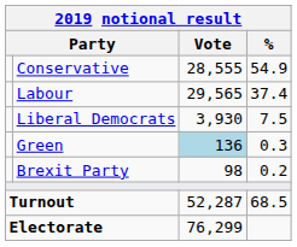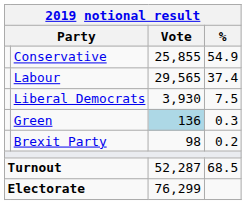 <table class="wikitable">
 <tr>
 <th colspan="4"><a href='#'>2019</a> <a href='#'>notional result</a></th>
 </tr>
 <tr>
 <th bgcolor="#DDDDFF" width="130px" colspan="2">Party</th>
 <th bgcolor="#DDDDFF" width="50px">Vote</th>
 <th bgcolor="#DDDDFF" width="30px">%</th>
 </tr>
 <tr>
 <td></td>
 <td><a href='#'>Conservative</a></td>
-<td align=right>28,555</td>
+<td align=right>25,855</td>
 <td align=right>54.9</td>
 </tr>
 <tr>
 <td></td>
 <td><a href='#'>Labour</a></td>
 <td align=right>29,565</td>
 <td align=right>37.4</td>
 </tr>
 <tr>
 <td></td>
 <td><a href='#'>Liberal Democrats</a></td>
 <td align=right>3,930</td>
 <td align=right>7.5</td>
 </tr>
 <tr>
 <td></td>
 <td><a href='#'>Green</a></td>
 <td align=right style="background: lightblue;">136</td>
 <td align=right>0.3</td>
 </tr>
 <tr>
 <td></td>
 <td><a href='#'>Brexit Party</a></td>
 <td align=right>98</td>
 <td align=right>0.2</td>
 </tr>
 <tr>
 <td colspan="4" bgcolor="#EAECF0"></td>
 </tr>
 <tr>
 <td colspan="2"><strong>Turnout</strong></td>
 <td align=right>52,287</td>
 <td align=right>68.5</td>
 </tr>
 <tr>
 <td colspan="2"><strong>Electorate</strong></td>
 <td align=right>76,299</td>
 </tr>
 </table>
